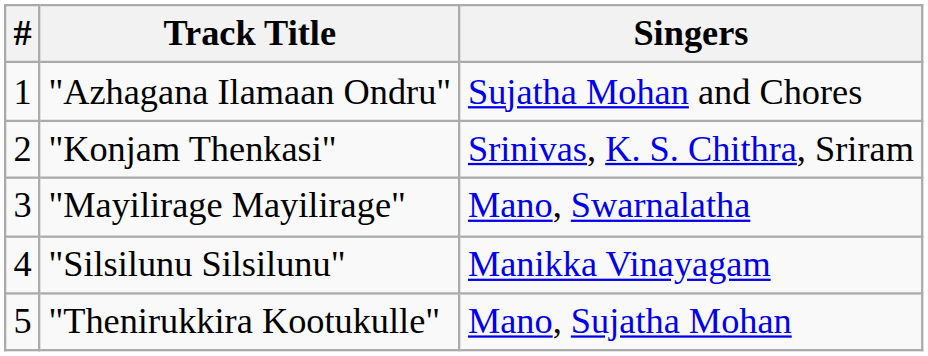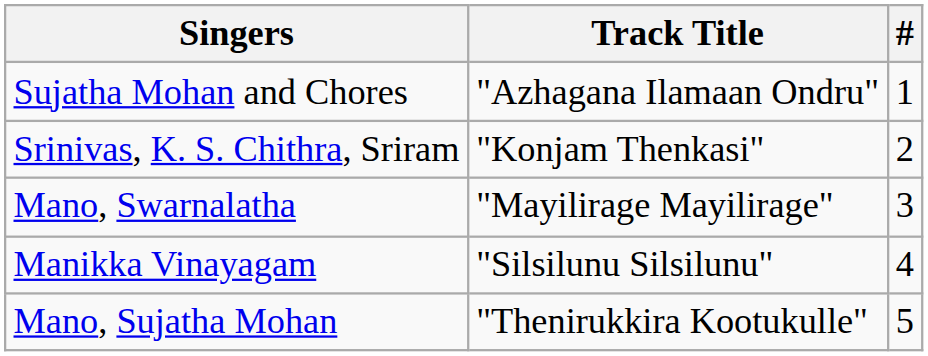 <table class="wikitable">
 <tr>
+<th>Singers</th>
+<th>Track Title</th>
 <th>#</th>
-<th>Track Title</th>
-<th>Singers</th>
 </tr>
 <tr>
+<td><a href='#'>Sujatha Mohan</a> and Chores</td>
+<td>"Azhagana Ilamaan Ondru"</td>
 <td>1</td>
-<td>"Azhagana Ilamaan Ondru"</td>
-<td><a href='#'>Sujatha Mohan</a> and Chores</td>
 </tr>
 <tr>
+<td><a href='#'>Srinivas</a>, <a href='#'>K. S. Chithra</a>, Sriram</td>
+<td>"Konjam Thenkasi"</td>
 <td>2</td>
-<td>"Konjam Thenkasi"</td>
-<td><a href='#'>Srinivas</a>, <a href='#'>K. S. Chithra</a>, Sriram</td>
 </tr>
 <tr>
+<td><a href='#'>Mano</a>, <a href='#'>Swarnalatha</a></td>
+<td>"Mayilirage Mayilirage"</td>
 <td>3</td>
-<td>"Mayilirage Mayilirage"</td>
-<td><a href='#'>Mano</a>, <a href='#'>Swarnalatha</a></td>
 </tr>
 <tr>
+<td><a href='#'>Manikka Vinayagam</a></td>
+<td>"Silsilunu Silsilunu"</td>
 <td>4</td>
-<td>"Silsilunu Silsilunu"</td>
-<td><a href='#'>Manikka Vinayagam</a></td>
 </tr>
 <tr>
+<td><a href='#'>Mano</a>, <a href='#'>Sujatha Mohan</a></td>
+<td>"Thenirukkira Kootukulle"</td>
 <td>5</td>
-<td>"Thenirukkira Kootukulle"</td>
-<td><a href='#'>Mano</a>, <a href='#'>Sujatha Mohan</a></td>
 </tr>
 </table>
